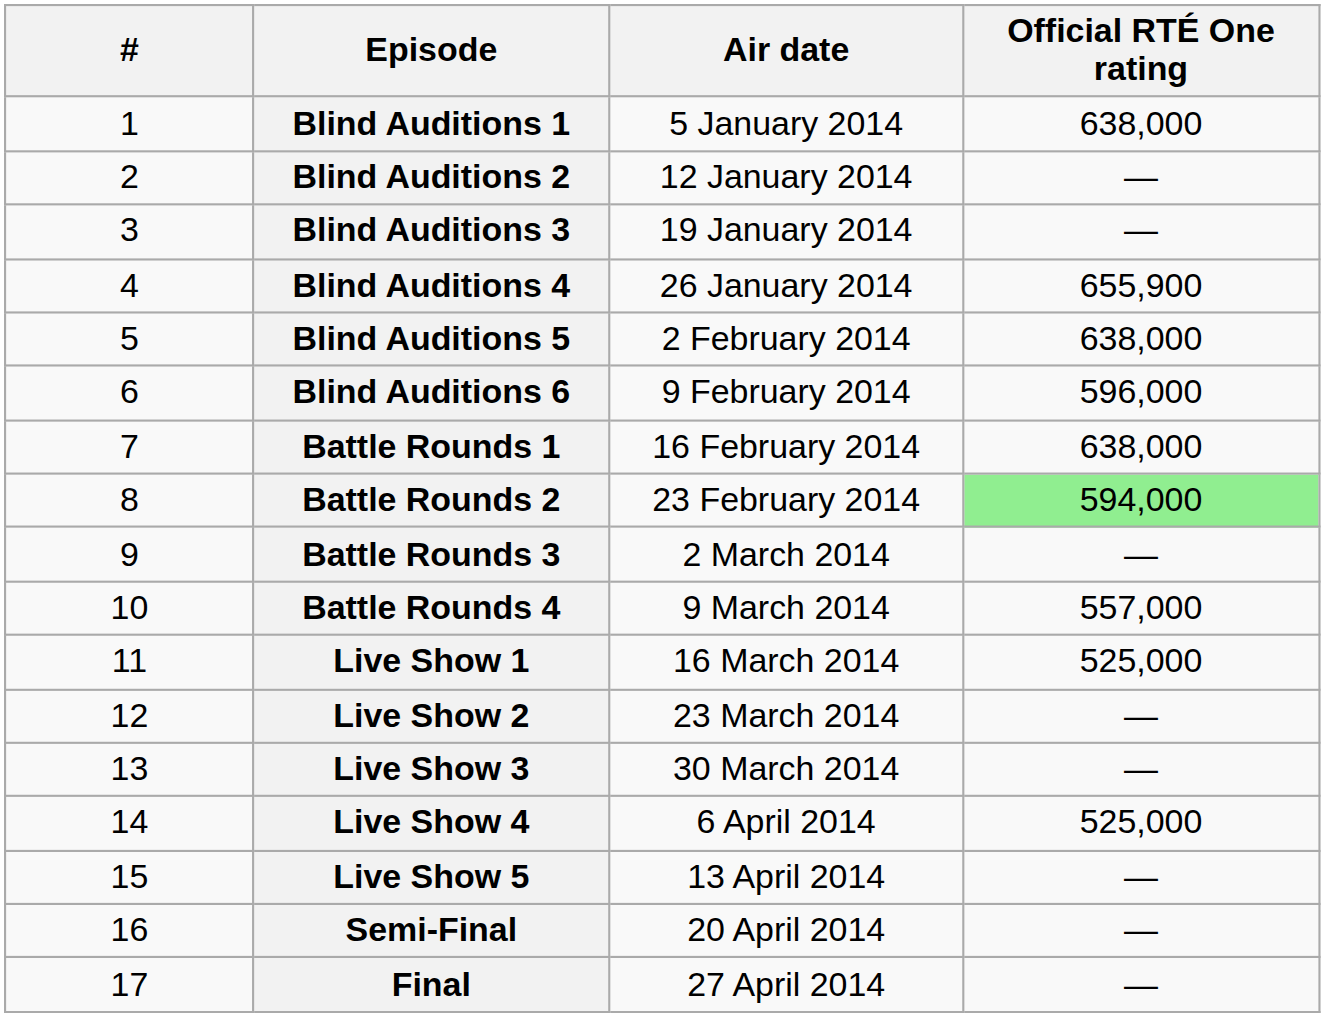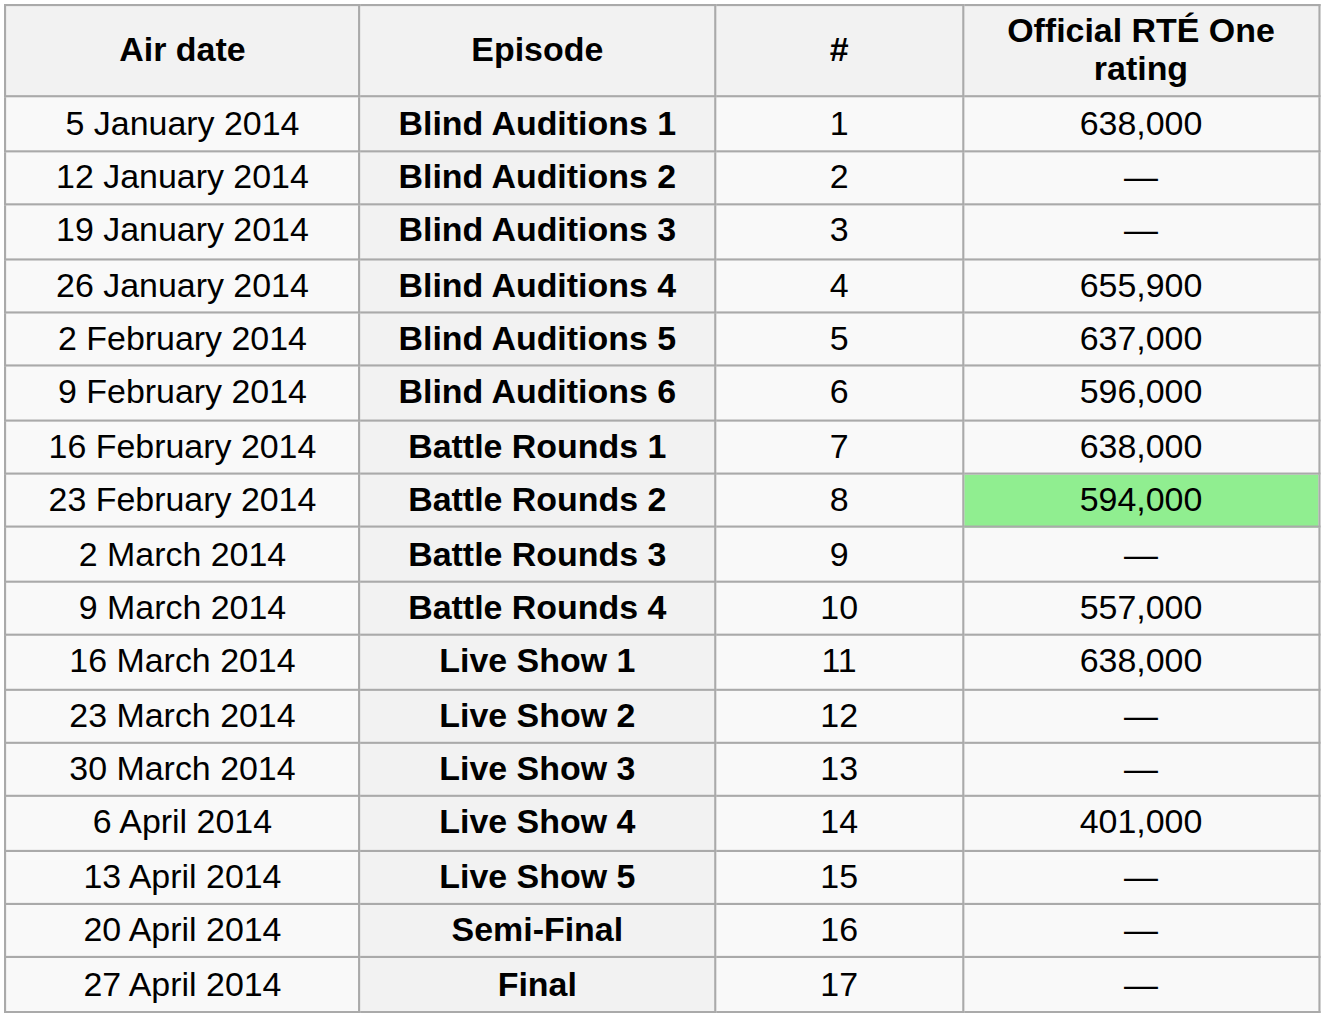 <table class="wikitable sortable" style="text-align:center">
 <tr>
+<th scope="col" style="width:160px;">Air date</th>
+<th scope="col" style="width:160px;">Episode</th>
 <th scope="col" style="width:110px;">#</th>
-<th scope="col" style="width:160px;">Episode</th>
-<th scope="col" style="width:160px;">Air date</th>
 <th scope="col" style="width:160px;">Official RTÉ One rating</th>
 </tr>
 <tr>
+<td>5 January 2014</td>
+<th scope="row">Blind Auditions 1</th>
 <td>1</td>
-<th scope="row">Blind Auditions 1</th>
-<td>5 January 2014</td>
 <td>638,000</td>
 </tr>
 <tr>
+<td>12 January 2014</td>
+<th scope="row">Blind Auditions 2</th>
 <td>2</td>
-<th scope="row">Blind Auditions 2</th>
-<td>12 January 2014</td>
 <td>—</td>
 </tr>
 <tr>
+<td>19 January 2014</td>
+<th scope="row">Blind Auditions 3</th>
 <td>3</td>
-<th scope="row">Blind Auditions 3</th>
-<td>19 January 2014</td>
 <td>—</td>
 </tr>
 <tr>
+<td>26 January 2014</td>
+<th scope="row">Blind Auditions 4</th>
 <td>4</td>
-<th scope="row">Blind Auditions 4</th>
-<td>26 January 2014</td>
 <td>655,900</td>
 </tr>
 <tr>
+<td>2 February 2014</td>
+<th scope="row">Blind Auditions 5</th>
 <td>5</td>
-<th scope="row">Blind Auditions 5</th>
-<td>2 February 2014</td>
+<td>637,000</td>
+</tr>
+<tr>
+<td>9 February 2014</td>
+<th scope="row">Blind Auditions 6</th>
+<td>6</td>
+<td>596,000</td>
+</tr>
+<tr>
+<td>16 February 2014</td>
+<th scope="row">Battle Rounds 1</th>
+<td>7</td>
 <td>638,000</td>
 </tr>
 <tr>
-<td>6</td>
-<th scope="row">Blind Auditions 6</th>
-<td>9 February 2014</td>
-<td>596,000</td>
+<td>23 February 2014</td>
+<th scope="row">Battle Rounds 2</th>
+<td>8</td>
+<td style="background: lightgreen;">594,000</td>
 </tr>
 <tr>
-<td>7</td>
-<th scope="row">Battle Rounds 1</th>
-<td>16 February 2014</td>
+<td>2 March 2014</td>
+<th scope="row">Battle Rounds 3</th>
+<td>9</td>
+<td>—</td>
+</tr>
+<tr>
+<td>9 March 2014</td>
+<th scope="row">Battle Rounds 4</th>
+<td>10</td>
+<td>557,000</td>
+</tr>
+<tr>
+<td>16 March 2014</td>
+<th scope="row">Live Show 1</th>
+<td>11</td>
 <td>638,000</td>
 </tr>
 <tr>
-<td>8</td>
-<th scope="row">Battle Rounds 2</th>
-<td>23 February 2014</td>
-<td style="background: lightgreen;">594,000</td>
-</tr>
-<tr>
-<td>9</td>
-<th scope="row">Battle Rounds 3</th>
-<td>2 March 2014</td>
+<td>23 March 2014</td>
+<th scope="row">Live Show 2</th>
+<td>12</td>
 <td>—</td>
 </tr>
 <tr>
-<td>10</td>
-<th scope="row">Battle Rounds 4</th>
-<td>9 March 2014</td>
-<td>557,000</td>
-</tr>
-<tr>
-<td>11</td>
-<th scope="row">Live Show 1</th>
-<td>16 March 2014</td>
-<td>525,000</td>
-</tr>
-<tr>
-<td>12</td>
-<th scope="row">Live Show 2</th>
-<td>23 March 2014</td>
+<td>30 March 2014</td>
+<th scope="row">Live Show 3</th>
+<td>13</td>
 <td>—</td>
 </tr>
 <tr>
-<td>13</td>
-<th scope="row">Live Show 3</th>
-<td>30 March 2014</td>
+<td>6 April 2014</td>
+<th scope="row">Live Show 4</th>
+<td>14</td>
+<td>401,000</td>
+</tr>
+<tr>
+<td>13 April 2014</td>
+<th scope="row">Live Show 5</th>
+<td>15</td>
 <td>—</td>
 </tr>
 <tr>
-<td>14</td>
-<th scope="row">Live Show 4</th>
-<td>6 April 2014</td>
-<td>525,000</td>
-</tr>
-<tr>
-<td>15</td>
-<th scope="row">Live Show 5</th>
-<td>13 April 2014</td>
+<td>20 April 2014</td>
+<th scope="row">Semi-Final</th>
+<td>16</td>
 <td>—</td>
 </tr>
 <tr>
-<td>16</td>
-<th scope="row">Semi-Final</th>
-<td>20 April 2014</td>
-<td>—</td>
-</tr>
-<tr>
+<td>27 April 2014</td>
+<th scope="row">Final</th>
 <td>17</td>
-<th scope="row">Final</th>
-<td>27 April 2014</td>
 <td>—</td>
 </tr>
 </table>
